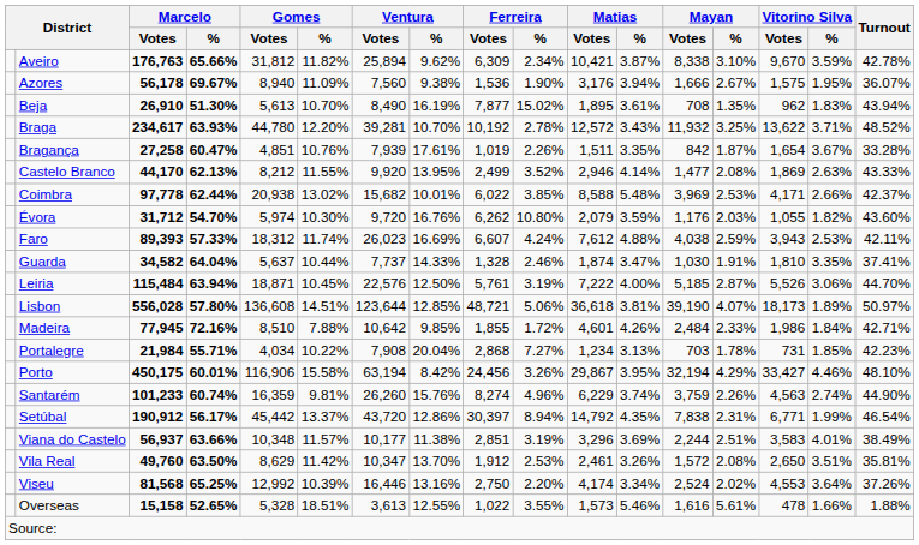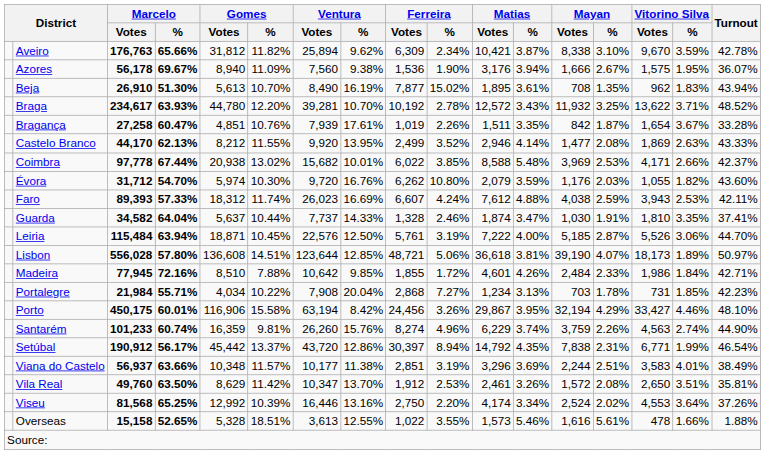 <table class="wikitable sortable" style="text-align:right; font-size:95%">
 <tr>
 <th colspan="2" rowspan="2">District</th>
 <th colspan="2"><a href='#'>Marcelo</a></th>
 <th colspan="2"><a href='#'>Gomes</a></th>
 <th colspan="2"><a href='#'>Ventura</a></th>
 <th colspan="2"><a href='#'>Ferreira</a></th>
 <th colspan="2"><a href='#'>Matias</a></th>
 <th colspan="2"><a href='#'>Mayan</a></th>
 <th colspan="2"><a href='#'>Vitorino Silva</a></th>
 <th rowspan="2">Turnout</th>
 </tr>
 <tr>
 <th>Votes</th>
 <th>%</th>
 <th>Votes</th>
 <th>%</th>
 <th>Votes</th>
 <th>%</th>
 <th>Votes</th>
 <th>%</th>
 <th>Votes</th>
 <th>%</th>
 <th>Votes</th>
 <th>%</th>
 <th>Votes</th>
 <th>%</th>
 </tr>
 <tr>
 <td> </td>
 <td style="text-align:left;"><a href='#'>Aveiro</a></td>
 <td><strong>176,763</strong></td>
 <td><strong>65.66%</strong></td>
 <td>31,812</td>
 <td>11.82%</td>
 <td>25,894</td>
 <td>9.62%</td>
 <td>6,309</td>
 <td>2.34%</td>
 <td>10,421</td>
 <td>3.87%</td>
 <td>8,338</td>
 <td>3.10%</td>
 <td>9,670</td>
 <td>3.59%</td>
 <td>42.78%</td>
 </tr>
 <tr>
 <td> </td>
 <td style="text-align:left;"><a href='#'>Azores</a></td>
 <td><strong>56,178</strong></td>
 <td><strong>69.67%</strong></td>
 <td>8,940</td>
 <td>11.09%</td>
 <td>7,560</td>
 <td>9.38%</td>
 <td>1,536</td>
 <td>1.90%</td>
 <td>3,176</td>
 <td>3.94%</td>
 <td>1,666</td>
 <td>2.67%</td>
 <td>1,575</td>
 <td>1.95%</td>
 <td>36.07%</td>
 </tr>
 <tr>
 <td> </td>
 <td style="text-align:left;"><a href='#'>Beja</a></td>
 <td><strong>26,910</strong></td>
 <td><strong>51.30%</strong></td>
 <td>5,613</td>
 <td>10.70%</td>
 <td>8,490</td>
 <td>16.19%</td>
 <td>7,877</td>
 <td>15.02%</td>
 <td>1,895</td>
 <td>3.61%</td>
 <td>708</td>
 <td>1.35%</td>
 <td>962</td>
 <td>1.83%</td>
 <td>43.94%</td>
 </tr>
 <tr>
 <td> </td>
 <td style="text-align:left;"><a href='#'>Braga</a></td>
 <td><strong>234,617</strong></td>
 <td><strong>63.93%</strong></td>
 <td>44,780</td>
 <td>12.20%</td>
 <td>39,281</td>
 <td>10.70%</td>
 <td>10,192</td>
 <td>2.78%</td>
 <td>12,572</td>
 <td>3.43%</td>
 <td>11,932</td>
 <td>3.25%</td>
 <td>13,622</td>
 <td>3.71%</td>
 <td>48.52%</td>
 </tr>
 <tr>
 <td> </td>
 <td style="text-align:left;"><a href='#'>Bragança</a></td>
 <td><strong>27,258</strong></td>
 <td><strong>60.47%</strong></td>
 <td>4,851</td>
 <td>10.76%</td>
 <td>7,939</td>
 <td>17.61%</td>
 <td>1,019</td>
 <td>2.26%</td>
 <td>1,511</td>
 <td>3.35%</td>
 <td>842</td>
 <td>1.87%</td>
 <td>1,654</td>
 <td>3.67%</td>
 <td>33.28%</td>
 </tr>
 <tr>
 <td> </td>
 <td style="text-align:left;"><a href='#'>Castelo Branco</a></td>
 <td><strong>44,170</strong></td>
 <td><strong>62.13%</strong></td>
 <td>8,212</td>
 <td>11.55%</td>
 <td>9,920</td>
 <td>13.95%</td>
 <td>2,499</td>
 <td>3.52%</td>
 <td>2,946</td>
 <td>4.14%</td>
 <td>1,477</td>
 <td>2.08%</td>
 <td>1,869</td>
 <td>2.63%</td>
 <td>43.33%</td>
 </tr>
 <tr>
 <td> </td>
 <td style="text-align:left;"><a href='#'>Coimbra</a></td>
 <td><strong>97,778</strong></td>
-<td><strong>62.44%</strong></td>
+<td><strong>67.44%</strong></td>
 <td>20,938</td>
 <td>13.02%</td>
 <td>15,682</td>
 <td>10.01%</td>
 <td>6,022</td>
 <td>3.85%</td>
 <td>8,588</td>
 <td>5.48%</td>
 <td>3,969</td>
 <td>2.53%</td>
 <td>4,171</td>
 <td>2.66%</td>
 <td>42.37%</td>
 </tr>
 <tr>
 <td> </td>
 <td style="text-align:left;"><a href='#'>Évora</a></td>
 <td><strong>31,712</strong></td>
 <td><strong>54.70%</strong></td>
 <td>5,974</td>
 <td>10.30%</td>
 <td>9,720</td>
 <td>16.76%</td>
 <td>6,262</td>
 <td>10.80%</td>
 <td>2,079</td>
 <td>3.59%</td>
 <td>1,176</td>
 <td>2.03%</td>
 <td>1,055</td>
 <td>1.82%</td>
 <td>43.60%</td>
 </tr>
 <tr>
 <td> </td>
 <td style="text-align:left;"><a href='#'>Faro</a></td>
 <td><strong>89,393</strong></td>
 <td><strong>57.33%</strong></td>
 <td>18,312</td>
 <td>11.74%</td>
 <td>26,023</td>
 <td>16.69%</td>
 <td>6,607</td>
 <td>4.24%</td>
 <td>7,612</td>
 <td>4.88%</td>
 <td>4,038</td>
 <td>2.59%</td>
 <td>3,943</td>
 <td>2.53%</td>
 <td>42.11%</td>
 </tr>
 <tr>
 <td> </td>
 <td style="text-align:left;"><a href='#'>Guarda</a></td>
 <td><strong>34,582</strong></td>
 <td><strong>64.04%</strong></td>
 <td>5,637</td>
 <td>10.44%</td>
 <td>7,737</td>
 <td>14.33%</td>
 <td>1,328</td>
 <td>2.46%</td>
 <td>1,874</td>
 <td>3.47%</td>
 <td>1,030</td>
 <td>1.91%</td>
 <td>1,810</td>
 <td>3.35%</td>
 <td>37.41%</td>
 </tr>
 <tr>
 <td> </td>
 <td style="text-align:left;"><a href='#'>Leiria</a></td>
 <td><strong>115,484</strong></td>
 <td><strong>63.94%</strong></td>
 <td>18,871</td>
 <td>10.45%</td>
 <td>22,576</td>
 <td>12.50%</td>
 <td>5,761</td>
 <td>3.19%</td>
 <td>7,222</td>
 <td>4.00%</td>
 <td>5,185</td>
 <td>2.87%</td>
 <td>5,526</td>
 <td>3.06%</td>
 <td>44.70%</td>
 </tr>
 <tr>
 <td> </td>
 <td style="text-align:left;"><a href='#'>Lisbon</a></td>
 <td><strong>556,028</strong></td>
 <td><strong>57.80%</strong></td>
 <td>136,608</td>
 <td>14.51%</td>
 <td>123,644</td>
 <td>12.85%</td>
 <td>48,721</td>
 <td>5.06%</td>
 <td>36,618</td>
 <td>3.81%</td>
 <td>39,190</td>
 <td>4.07%</td>
 <td>18,173</td>
 <td>1.89%</td>
 <td>50.97%</td>
 </tr>
 <tr>
 <td> </td>
 <td style="text-align:left;"><a href='#'>Madeira</a></td>
 <td><strong>77,945</strong></td>
 <td><strong>72.16%</strong></td>
 <td>8,510</td>
 <td>7.88%</td>
 <td>10,642</td>
 <td>9.85%</td>
 <td>1,855</td>
 <td>1.72%</td>
 <td>4,601</td>
 <td>4.26%</td>
 <td>2,484</td>
 <td>2.33%</td>
 <td>1,986</td>
 <td>1.84%</td>
 <td>42.71%</td>
 </tr>
 <tr>
 <td> </td>
 <td style="text-align:left;"><a href='#'>Portalegre</a></td>
 <td><strong>21,984</strong></td>
 <td><strong>55.71%</strong></td>
 <td>4,034</td>
 <td>10.22%</td>
 <td>7,908</td>
 <td>20.04%</td>
 <td>2,868</td>
 <td>7.27%</td>
 <td>1,234</td>
 <td>3.13%</td>
 <td>703</td>
 <td>1.78%</td>
 <td>731</td>
 <td>1.85%</td>
 <td>42.23%</td>
 </tr>
 <tr>
 <td> </td>
 <td style="text-align:left;"><a href='#'>Porto</a></td>
 <td><strong>450,175</strong></td>
 <td><strong>60.01%</strong></td>
 <td>116,906</td>
 <td>15.58%</td>
 <td>63,194</td>
 <td>8.42%</td>
 <td>24,456</td>
 <td>3.26%</td>
 <td>29,867</td>
 <td>3.95%</td>
 <td>32,194</td>
 <td>4.29%</td>
 <td>33,427</td>
 <td>4.46%</td>
 <td>48.10%</td>
 </tr>
 <tr>
 <td> </td>
 <td style="text-align:left;"><a href='#'>Santarém</a></td>
 <td><strong>101,233</strong></td>
 <td><strong>60.74%</strong></td>
 <td>16,359</td>
 <td>9.81%</td>
 <td>26,260</td>
 <td>15.76%</td>
 <td>8,274</td>
 <td>4.96%</td>
 <td>6,229</td>
 <td>3.74%</td>
 <td>3,759</td>
 <td>2.26%</td>
 <td>4,563</td>
 <td>2.74%</td>
 <td>44.90%</td>
 </tr>
 <tr>
 <td> </td>
 <td style="text-align:left;"><a href='#'>Setúbal</a></td>
 <td><strong>190,912</strong></td>
 <td><strong>56.17%</strong></td>
 <td>45,442</td>
 <td>13.37%</td>
 <td>43,720</td>
 <td>12.86%</td>
 <td>30,397</td>
 <td>8.94%</td>
 <td>14,792</td>
 <td>4.35%</td>
 <td>7,838</td>
 <td>2.31%</td>
 <td>6,771</td>
 <td>1.99%</td>
 <td>46.54%</td>
 </tr>
 <tr>
 <td> </td>
 <td style="text-align:left;"><a href='#'>Viana do Castelo</a></td>
 <td><strong>56,937</strong></td>
 <td><strong>63.66%</strong></td>
 <td>10,348</td>
 <td>11.57%</td>
 <td>10,177</td>
 <td>11.38%</td>
 <td>2,851</td>
 <td>3.19%</td>
 <td>3,296</td>
 <td>3.69%</td>
 <td>2,244</td>
 <td>2.51%</td>
 <td>3,583</td>
 <td>4.01%</td>
 <td>38.49%</td>
 </tr>
 <tr>
 <td> </td>
 <td style="text-align:left;"><a href='#'>Vila Real</a></td>
 <td><strong>49,760</strong></td>
 <td><strong>63.50%</strong></td>
 <td>8,629</td>
 <td>11.42%</td>
 <td>10,347</td>
 <td>13.70%</td>
 <td>1,912</td>
 <td>2.53%</td>
 <td>2,461</td>
 <td>3.26%</td>
 <td>1,572</td>
 <td>2.08%</td>
 <td>2,650</td>
 <td>3.51%</td>
 <td>35.81%</td>
 </tr>
 <tr>
 <td> </td>
 <td style="text-align:left;"><a href='#'>Viseu</a></td>
 <td><strong>81,568</strong></td>
 <td><strong>65.25%</strong></td>
 <td>12,992</td>
 <td>10.39%</td>
 <td>16,446</td>
 <td>13.16%</td>
 <td>2,750</td>
 <td>2.20%</td>
 <td>4,174</td>
 <td>3.34%</td>
 <td>2,524</td>
 <td>2.02%</td>
 <td>4,553</td>
 <td>3.64%</td>
 <td>37.26%</td>
 </tr>
 <tr>
 <td> </td>
 <td style="text-align:left;">Overseas</td>
 <td><strong>15,158</strong></td>
 <td><strong>52.65%</strong></td>
 <td>5,328</td>
 <td>18.51%</td>
 <td>3,613</td>
 <td>12.55%</td>
 <td>1,022</td>
 <td>3.55%</td>
 <td>1,573</td>
 <td>5.46%</td>
 <td>1,616</td>
 <td>5.61%</td>
 <td>478</td>
 <td>1.66%</td>
 <td>1.88%</td>
 </tr>
 <tr class="sortbottom">
 <td colspan="17" style="text-align:left;">Source: </td>
 </tr>
 </table>
